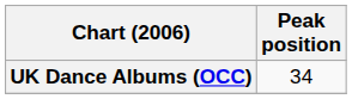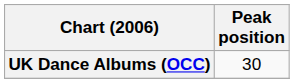 <table class="wikitable plainrowheaders sortable" style="text-align:center;" border="1">
 <tr>
 <th scope="col">Chart (2006)</th>
 <th scope="col">Peak<br>position</th>
 </tr>
 <tr>
 <th scope="row">UK Dance Albums (<a href='#'>OCC</a>)</th>
-<td>34</td>
+<td>30</td>
 </tr>
 <tr>
 </tr>
 </table>
